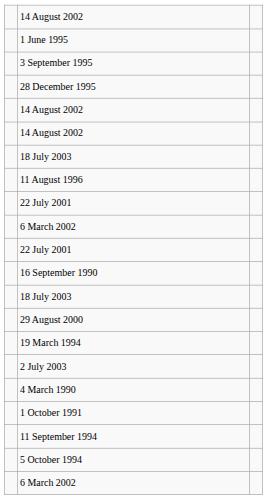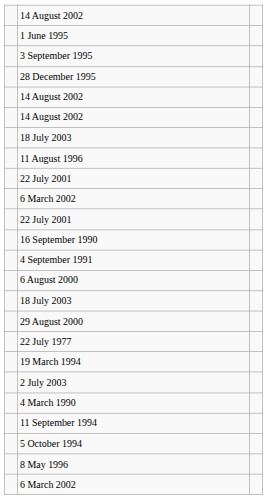 <table class="wikitable" style="font-size: 89%; float: left; width: 26em; margin-right: 1em; height: 700px">
 <tr>
 <td></td>
 <td>14 August 2002</td>
 <td></td>
 </tr>
 <tr>
 <td></td>
 <td>1 June 1995</td>
 <td></td>
 </tr>
 <tr>
 <td></td>
 <td>3 September 1995</td>
 <td></td>
 </tr>
 <tr>
 <td></td>
 <td>28 December 1995</td>
 <td></td>
 </tr>
 <tr>
 <td></td>
 <td>14 August 2002</td>
 <td></td>
 </tr>
 <tr>
 <td></td>
 <td>14 August 2002</td>
 <td></td>
 </tr>
 <tr>
 <td></td>
 <td>18 July 2003</td>
 <td></td>
 </tr>
 <tr>
 <td></td>
 <td>11 August 1996</td>
 <td></td>
 </tr>
 <tr>
 <td></td>
 <td>22 July 2001</td>
 <td></td>
 </tr>
 <tr>
 <td></td>
 <td>6 March 2002</td>
 <td></td>
 </tr>
 <tr>
 <td></td>
 <td>22 July 2001</td>
 <td></td>
 </tr>
 <tr>
 <td></td>
 <td>16 September 1990</td>
 <td></td>
 </tr>
 <tr>
 <td></td>
+<td>4 September 1991</td>
+<td></td>
+</tr>
+<tr>
+<td></td>
+<td>6 August 2000</td>
+<td></td>
+</tr>
+<tr>
+<td></td>
 <td>18 July 2003</td>
 <td></td>
 </tr>
 <tr>
 <td></td>
 <td>29 August 2000</td>
+<td></td>
+</tr>
+<tr>
+<td></td>
+<td>22 July 1977</td>
 <td></td>
 </tr>
 <tr>
 <td></td>
 <td>19 March 1994</td>
 <td></td>
 </tr>
 <tr>
 <td></td>
 <td>2 July 2003</td>
 <td></td>
 </tr>
 <tr>
 <td></td>
 <td>4 March 1990</td>
 <td></td>
 </tr>
 <tr>
 <td></td>
-<td>1 October 1991</td>
-<td></td>
-</tr>
-<tr>
-<td></td>
 <td>11 September 1994</td>
 <td></td>
 </tr>
 <tr>
 <td></td>
 <td>5 October 1994</td>
 <td></td>
 </tr>
 <tr>
 <td></td>
+<td>8 May 1996</td>
+<td></td>
+</tr>
+<tr>
+<td></td>
 <td>6 March 2002</td>
 <td></td>
 </tr>
 </table>
